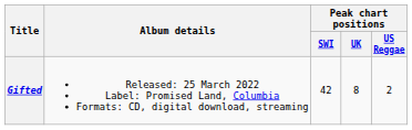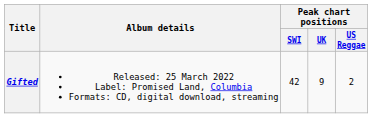 <table class="wikitable plainrowheaders" style="text-align:center;">
 <tr>
 <th rowspan="2">Title</th>
 <th rowspan="2">Album details</th>
 <th scope="col" colspan="3">Peak chart positions</th>
 </tr>
 <tr>
 <th style="width:3em;font-size:90%;"><a href='#'>SWI</a><br></th>
 <th style="width:3em;font-size:90%;"><a href='#'>UK</a><br></th>
 <th style="width:3em;font-size:90%;"><a href='#'>US Reggae</a><br></th>
 </tr>
 <tr>
 <th scope="row"><em><a href='#'>Gifted</a></em></th>
 <td><br><ul><li>Released: 25 March 2022</li><li>Label: Promised Land, <a href='#'>Columbia</a></li><li>Formats: CD, digital download, streaming</li></ul></td>
 <td>42</td>
-<td>8</td>
+<td>9</td>
 <td>2</td>
 </tr>
 </table>
